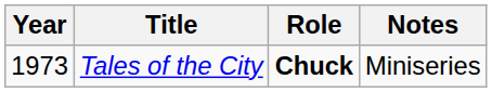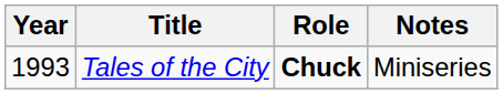 <table class="wikitable sortable">
 <tr>
 <th>Year</th>
 <th>Title</th>
 <th>Role</th>
 <th>Notes</th>
 </tr>
 <tr>
-<td>1973</td>
+<td>1993</td>
 <td><em><a href='#'>Tales of the City</a></em></td>
 <td><strong>Chuck</strong></td>
 <td>Miniseries</td>
 </tr>
 </table>
